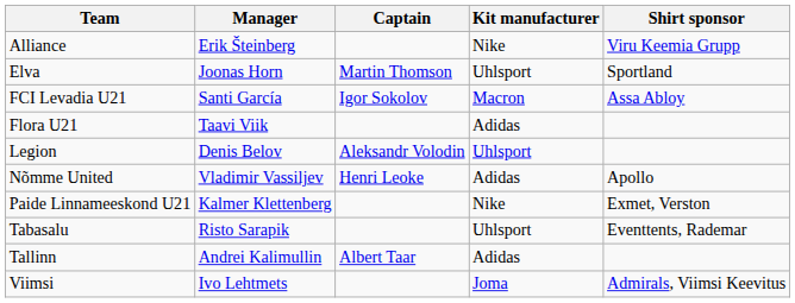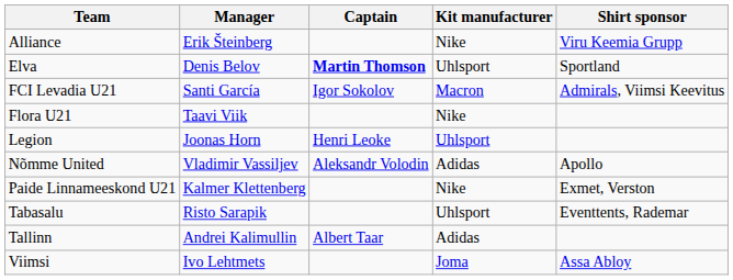 <table class="wikitable sortable">
 <tr>
 <th>Team</th>
 <th>Manager</th>
 <th>Captain</th>
 <th>Kit manufacturer</th>
 <th>Shirt sponsor</th>
 </tr>
 <tr>
 <td>Alliance</td>
 <td> <a href='#'>Erik Šteinberg</a></td>
 <td></td>
 <td>Nike</td>
 <td><a href='#'>Viru Keemia Grupp</a></td>
 </tr>
 <tr>
 <td>Elva</td>
-<td> <a href='#'>Joonas Horn</a></td>
-<td> <a href='#'>Martin Thomson</a></td>
+<td> <a href='#'>Denis Belov</a></td>
+<td><strong> <a href='#'>Martin Thomson</a></strong></td>
 <td>Uhlsport</td>
 <td>Sportland</td>
 </tr>
 <tr>
 <td>FCI Levadia U21</td>
 <td> <a href='#'>Santi García</a></td>
 <td> <a href='#'>Igor Sokolov</a></td>
 <td><a href='#'>Macron</a></td>
-<td><a href='#'>Assa Abloy</a></td>
+<td><a href='#'>Admirals</a>, Viimsi Keevitus</td>
 </tr>
 <tr>
 <td>Flora U21</td>
 <td> <a href='#'>Taavi Viik</a></td>
 <td></td>
-<td>Adidas</td>
+<td>Nike</td>
 <td></td>
 </tr>
 <tr>
 <td>Legion</td>
-<td> <a href='#'>Denis Belov</a></td>
-<td> <a href='#'>Aleksandr Volodin</a></td>
+<td> <a href='#'>Joonas Horn</a></td>
+<td> <a href='#'>Henri Leoke</a></td>
 <td><a href='#'>Uhlsport</a></td>
 <td></td>
 </tr>
 <tr>
 <td>Nõmme United</td>
 <td> <a href='#'>Vladimir Vassiljev</a></td>
-<td> <a href='#'>Henri Leoke</a></td>
+<td> <a href='#'>Aleksandr Volodin</a></td>
 <td>Adidas</td>
 <td>Apollo</td>
 </tr>
 <tr>
 <td>Paide Linnameeskond U21</td>
 <td> <a href='#'>Kalmer Klettenberg</a></td>
 <td></td>
 <td>Nike</td>
 <td>Exmet, Verston</td>
 </tr>
 <tr>
 <td>Tabasalu</td>
 <td> <a href='#'>Risto Sarapik</a></td>
 <td></td>
 <td>Uhlsport</td>
 <td>Eventtents, Rademar</td>
 </tr>
 <tr>
 <td>Tallinn</td>
 <td> <a href='#'>Andrei Kalimullin</a></td>
 <td> <a href='#'>Albert Taar</a></td>
 <td>Adidas</td>
 <td></td>
 </tr>
 <tr>
 <td>Viimsi</td>
 <td> <a href='#'>Ivo Lehtmets</a></td>
 <td></td>
 <td><a href='#'>Joma</a></td>
-<td><a href='#'>Admirals</a>, Viimsi Keevitus</td>
+<td><a href='#'>Assa Abloy</a></td>
 </tr>
 </table>
